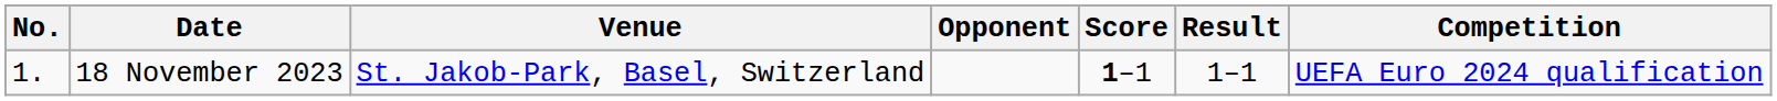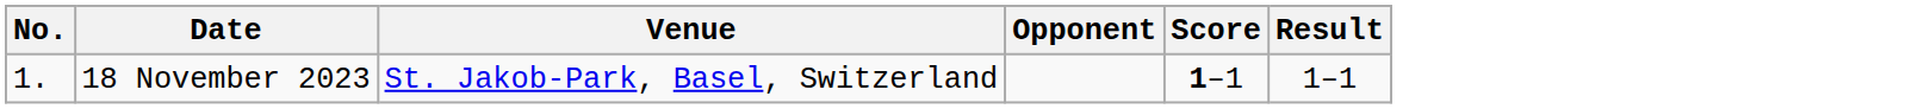 <table class="wikitable" style="font-size:100%;">
 <tr>
 <th>No.</th>
 <th>Date</th>
 <th>Venue</th>
 <th>Opponent</th>
 <th>Score</th>
 <th>Result</th>
-<th>Competition</th>
 </tr>
 <tr>
 <td>1.</td>
 <td>18 November 2023</td>
 <td><a href='#'>St. Jakob-Park</a>, <a href='#'>Basel</a>, Switzerland</td>
 <td></td>
 <td align=center><strong>1</strong>–1</td>
 <td align=center>1–1</td>
-<td><a href='#'>UEFA Euro 2024 qualification</a></td>
 </tr>
 </table>
